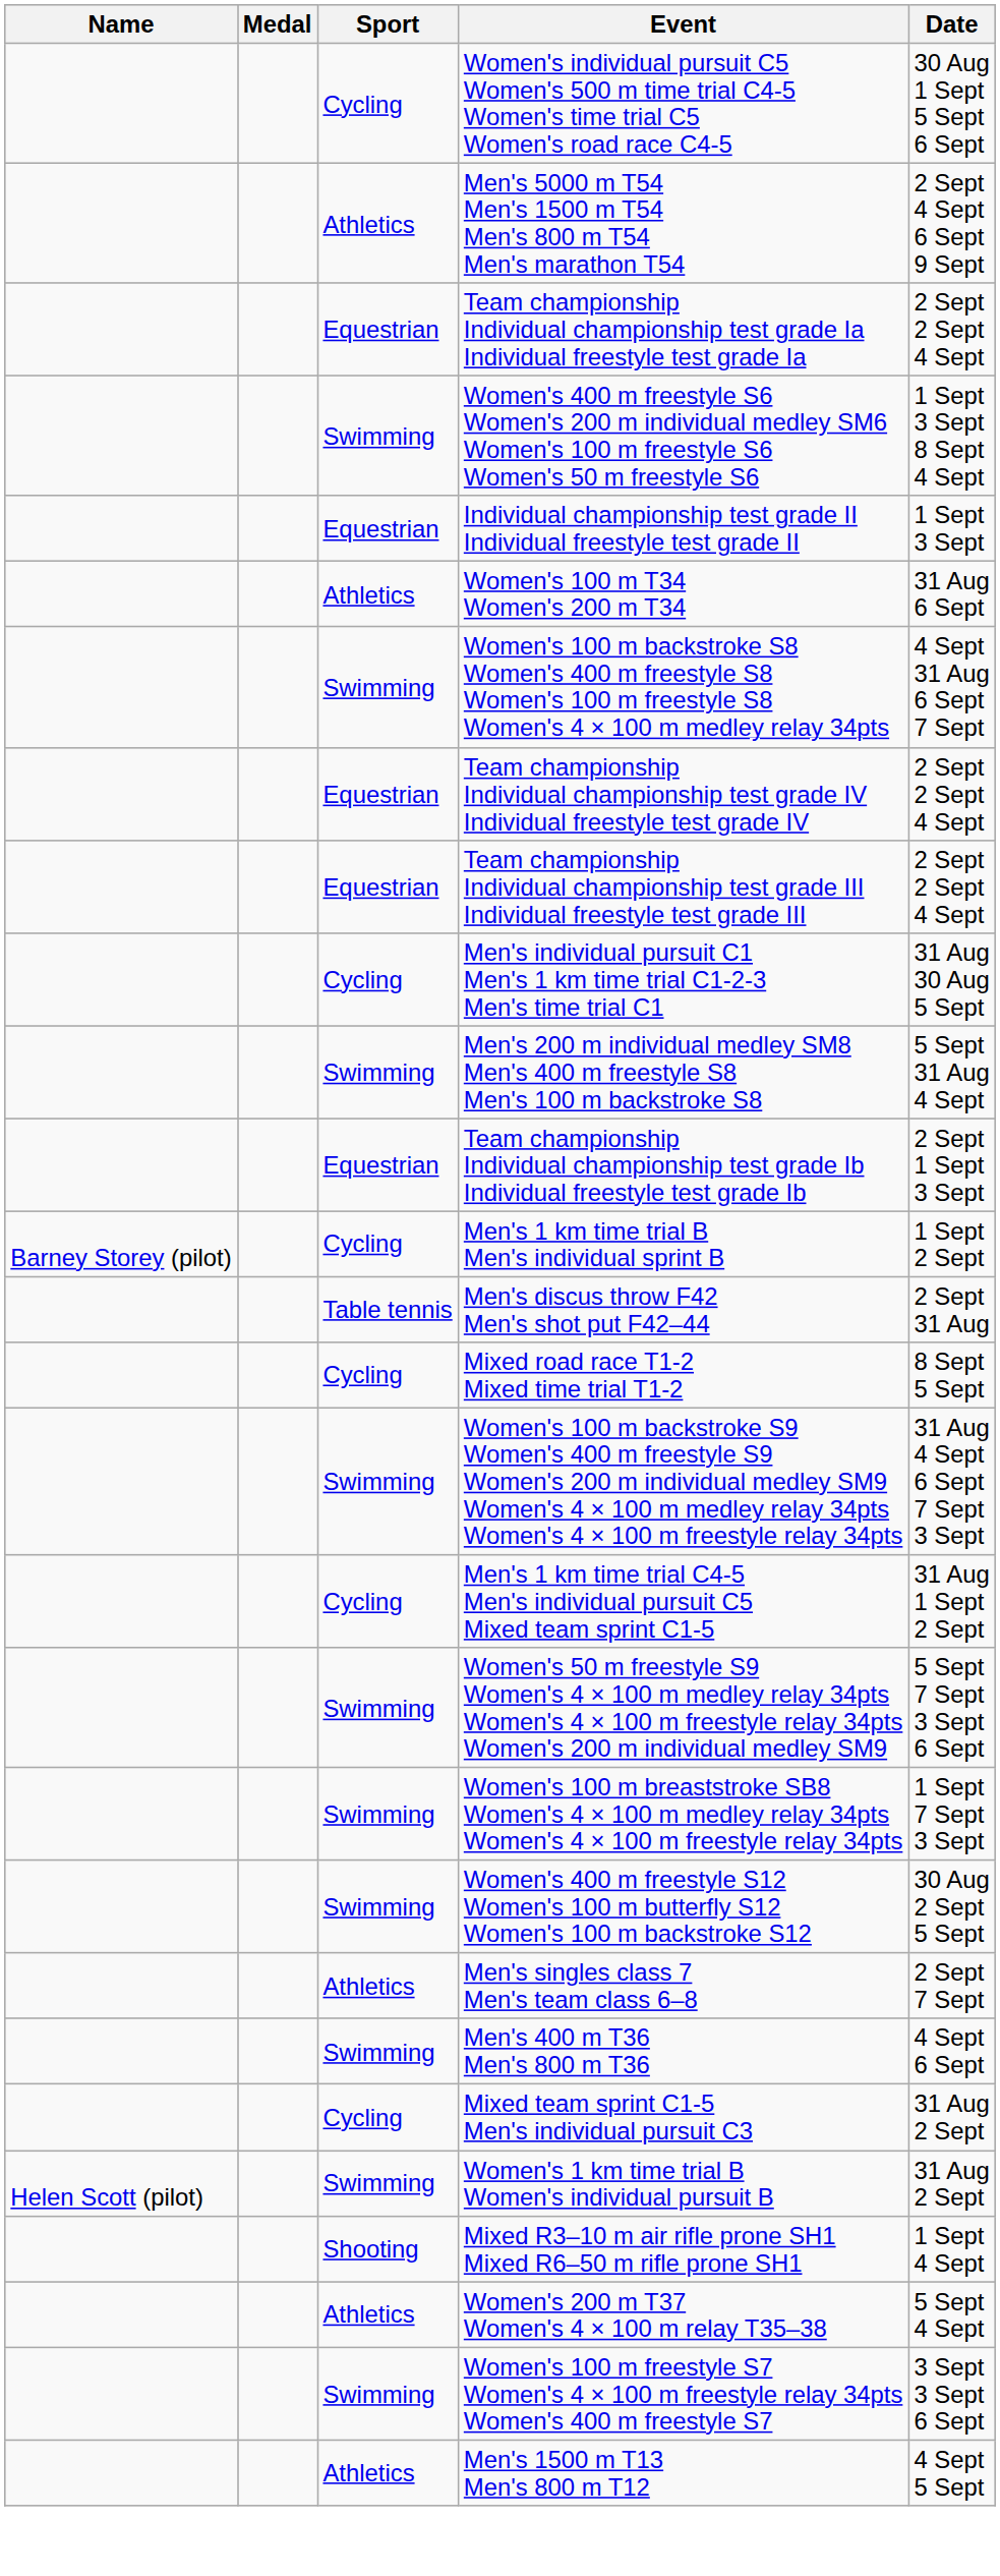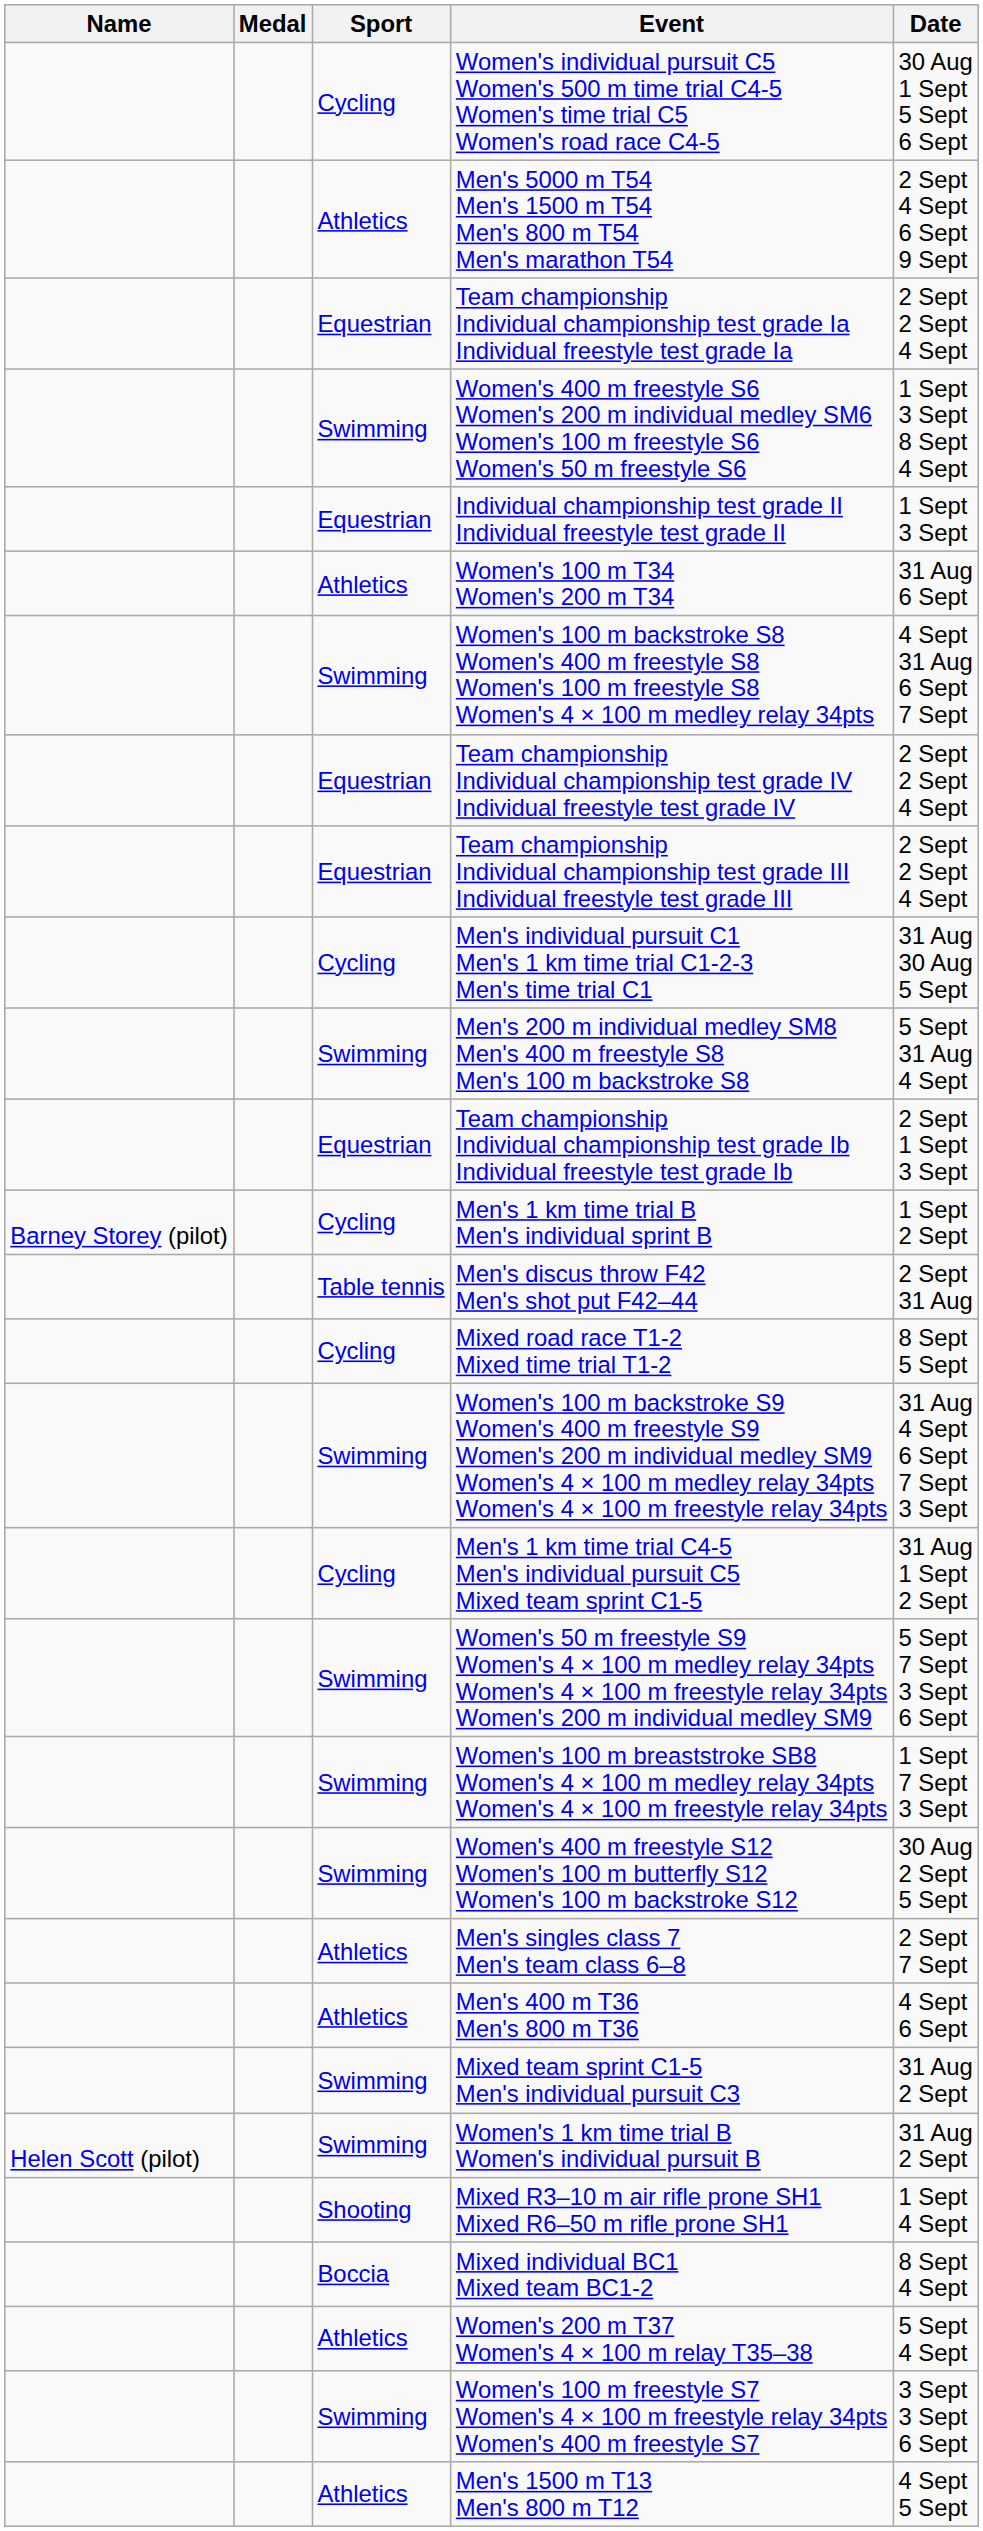 <table class="wikitable sortable" style="font-size:95%">
 <tr>
 <th>Name</th>
 <th>Medal</th>
 <th>Sport</th>
 <th>Event</th>
 <th>Date</th>
 </tr>
 <tr>
 <td></td>
 <td><br> <br> <br> <br></td>
 <td><a href='#'>Cycling</a></td>
 <td><a href='#'>Women's individual pursuit C5</a> <br> <a href='#'>Women's 500 m time trial C4-5</a><br><a href='#'>Women's time trial C5</a><br><a href='#'>Women's road race C4-5</a></td>
 <td>30 Aug<br>1 Sept<br>5 Sept<br>6 Sept</td>
 </tr>
 <tr>
 <td></td>
 <td> <br>   <br> <br> </td>
 <td><a href='#'>Athletics</a></td>
 <td><a href='#'>Men's 5000 m T54</a><br><a href='#'>Men's 1500 m T54</a><br><a href='#'>Men's 800 m T54</a><br><a href='#'>Men's marathon T54</a></td>
 <td>2 Sept<br>4 Sept<br>6 Sept<br>9 Sept</td>
 </tr>
 <tr>
 <td></td>
 <td> <br>  <br> </td>
 <td><a href='#'>Equestrian</a></td>
 <td><a href='#'>Team championship</a><br><a href='#'>Individual championship test grade Ia</a><br><a href='#'>Individual freestyle test grade Ia</a></td>
 <td>2 Sept<br>2 Sept<br>4 Sept</td>
 </tr>
 <tr>
 <td></td>
 <td> <br> <br>  <br> </td>
 <td><a href='#'>Swimming</a></td>
 <td><a href='#'>Women's 400 m freestyle S6</a><br><a href='#'>Women's 200 m individual medley SM6</a><br><a href='#'>Women's 100 m freestyle S6</a><br><a href='#'>Women's 50 m freestyle S6</a></td>
 <td>1 Sept<br>3 Sept<br>8 Sept<br>4 Sept</td>
 </tr>
 <tr>
 <td></td>
 <td> <br> </td>
 <td><a href='#'>Equestrian</a></td>
 <td><a href='#'>Individual championship test grade II</a><br><a href='#'>Individual freestyle test grade II</a></td>
 <td>1 Sept<br>3 Sept</td>
 </tr>
 <tr>
 <td></td>
 <td> <br> </td>
 <td><a href='#'>Athletics</a></td>
 <td><a href='#'>Women's 100 m T34</a><br><a href='#'>Women's 200 m T34</a></td>
 <td>31 Aug<br>6 Sept</td>
 </tr>
 <tr>
 <td></td>
 <td> <br> <br><br></td>
 <td><a href='#'>Swimming</a></td>
 <td><a href='#'>Women's 100 m backstroke S8</a><br><a href='#'>Women's 400 m freestyle S8</a><br><a href='#'>Women's 100 m freestyle S8</a><br><a href='#'>Women's 4 × 100 m medley relay 34pts</a></td>
 <td>4 Sept<br>31 Aug<br>6 Sept<br>7 Sept</td>
 </tr>
 <tr>
 <td></td>
 <td> <br> <br></td>
 <td><a href='#'>Equestrian</a></td>
 <td><a href='#'>Team championship</a><br><a href='#'>Individual championship test grade IV</a><br><a href='#'>Individual freestyle test grade IV</a></td>
 <td>2 Sept<br>2 Sept<br>4 Sept</td>
 </tr>
 <tr>
 <td></td>
 <td> <br> <br></td>
 <td><a href='#'>Equestrian</a></td>
 <td><a href='#'>Team championship</a><br><a href='#'>Individual championship test grade III</a><br><a href='#'>Individual freestyle test grade III</a></td>
 <td>2 Sept<br>2 Sept<br>4 Sept</td>
 </tr>
 <tr>
 <td></td>
 <td> <br>  <br></td>
 <td><a href='#'>Cycling</a></td>
 <td><a href='#'>Men's individual pursuit C1</a> <br> <a href='#'>Men's 1 km time trial C1-2-3</a><br> <a href='#'>Men's time trial C1</a></td>
 <td>31 Aug<br>30 Aug<br>5 Sept</td>
 </tr>
 <tr>
 <td></td>
 <td><br> <br> </td>
 <td><a href='#'>Swimming</a></td>
 <td><a href='#'>Men's 200 m individual medley SM8</a><br> <a href='#'>Men's 400 m freestyle S8</a> <br> <a href='#'>Men's 100 m backstroke S8</a></td>
 <td>5 Sept<br>31 Aug<br>4 Sept</td>
 </tr>
 <tr>
 <td></td>
 <td> <br>  <br> </td>
 <td><a href='#'>Equestrian</a></td>
 <td><a href='#'>Team championship</a><br><a href='#'>Individual championship test grade Ib</a> <br><a href='#'>Individual freestyle test grade Ib</a></td>
 <td>2 Sept<br>1 Sept<br>3 Sept</td>
 </tr>
 <tr>
 <td> <br> <a href='#'>Barney Storey</a> (pilot)</td>
 <td> <br> </td>
 <td><a href='#'>Cycling</a></td>
 <td><a href='#'>Men's 1 km time trial B</a><br><a href='#'>Men's individual sprint B</a></td>
 <td>1 Sept<br>2 Sept</td>
 </tr>
 <tr>
 <td></td>
 <td> <br> </td>
 <td><a href='#'>Table tennis</a></td>
 <td><a href='#'>Men's discus throw F42</a> <br> <a href='#'>Men's shot put F42–44</a></td>
 <td>2 Sept<br>31 Aug</td>
 </tr>
 <tr>
 <td></td>
 <td> <br> </td>
 <td><a href='#'>Cycling</a></td>
 <td><a href='#'>Mixed road race T1-2</a><br><a href='#'>Mixed time trial T1-2</a></td>
 <td>8 Sept<br>5 Sept</td>
 </tr>
 <tr>
 <td></td>
 <td> <br>  <br> <br> <br></td>
 <td><a href='#'>Swimming</a></td>
 <td><a href='#'>Women's 100 m backstroke S9</a> <br> <a href='#'>Women's 400 m freestyle S9</a> <br> <a href='#'>Women's 200 m individual medley SM9</a><br> <a href='#'>Women's 4 × 100 m medley relay 34pts</a> <br> <a href='#'>Women's 4 × 100 m freestyle relay 34pts</a></td>
 <td>31 Aug<br>4 Sept<br>6 Sept<br>7 Sept<br>3 Sept</td>
 </tr>
 <tr>
 <td></td>
 <td> <br> <br></td>
 <td><a href='#'>Cycling</a></td>
 <td><a href='#'>Men's 1 km time trial C4-5</a> <br> <a href='#'>Men's individual pursuit C5</a> <br><a href='#'>Mixed team sprint C1-5</a></td>
 <td>31 Aug<br>1 Sept<br>2 Sept</td>
 </tr>
 <tr>
 <td></td>
 <td> <br> <br> <br></td>
 <td><a href='#'>Swimming</a></td>
 <td><a href='#'>Women's 50 m freestyle S9</a> <br> <a href='#'>Women's 4 × 100 m medley relay 34pts</a><br><a href='#'>Women's 4 × 100 m freestyle relay 34pts</a><br><a href='#'>Women's 200 m individual medley SM9</a></td>
 <td>5 Sept<br>7 Sept<br>3 Sept<br>6 Sept</td>
 </tr>
 <tr>
 <td></td>
 <td> <br> <br></td>
 <td><a href='#'>Swimming</a></td>
 <td><a href='#'>Women's 100 m breaststroke SB8</a> <br> <a href='#'>Women's 4 × 100 m medley relay 34pts</a><br><a href='#'>Women's 4 × 100 m freestyle relay 34pts</a></td>
 <td>1 Sept<br>7 Sept<br>3 Sept</td>
 </tr>
 <tr>
 <td></td>
 <td> <br>  <br> </td>
 <td><a href='#'>Swimming</a></td>
 <td><a href='#'>Women's 400 m freestyle S12</a> <br> <a href='#'>Women's 100 m butterfly S12</a> <br><a href='#'>Women's 100 m backstroke S12</a></td>
 <td>30 Aug<br>2 Sept<br>5 Sept</td>
 </tr>
 <tr>
 <td></td>
 <td> <br> </td>
 <td><a href='#'>Athletics</a></td>
 <td><a href='#'>Men's singles class 7</a><br><a href='#'>Men's team class 6–8</a></td>
 <td>2 Sept<br>7 Sept</td>
 </tr>
 <tr>
 <td></td>
 <td> <br> </td>
-<td><a href='#'>Swimming</a></td>
+<td><a href='#'>Athletics</a></td>
 <td><a href='#'>Men's 400 m T36</a> <br> <a href='#'>Men's 800 m T36</a></td>
 <td>4 Sept<br>6 Sept</td>
 </tr>
 <tr>
 <td></td>
 <td> <br> </td>
-<td><a href='#'>Cycling</a></td>
+<td><a href='#'>Swimming</a></td>
 <td><a href='#'>Mixed team sprint C1-5</a><br><a href='#'>Men's individual pursuit C3</a></td>
 <td>31 Aug<br>2 Sept</td>
 </tr>
 <tr>
 <td><br><a href='#'>Helen Scott</a> (pilot)</td>
 <td> <br> </td>
 <td><a href='#'>Swimming</a></td>
 <td><a href='#'>Women's 1 km time trial B</a> <br> <a href='#'>Women's individual pursuit B</a></td>
 <td>31 Aug<br>2 Sept</td>
 </tr>
 <tr>
 <td></td>
 <td> <br> </td>
 <td><a href='#'>Shooting</a></td>
 <td><a href='#'>Mixed R3–10 m air rifle prone SH1</a><br><a href='#'>Mixed R6–50 m rifle prone SH1</a></td>
 <td>1 Sept<br>4 Sept</td>
+</tr>
+<tr>
+<td></td>
+<td> <br> </td>
+<td><a href='#'>Boccia</a></td>
+<td><a href='#'>Mixed individual BC1</a><br><a href='#'>Mixed team BC1-2</a></td>
+<td>8 Sept<br>4 Sept</td>
 </tr>
 <tr>
 <td></td>
 <td> <br> </td>
 <td><a href='#'>Athletics</a></td>
 <td><a href='#'>Women's 200 m T37</a> <br> <a href='#'>Women's 4 × 100 m relay T35–38</a></td>
 <td>5 Sept<br>4 Sept</td>
 </tr>
 <tr>
 <td></td>
 <td> <br>  <br> </td>
 <td><a href='#'>Swimming</a></td>
 <td><a href='#'>Women's 100 m freestyle S7</a> <br> <a href='#'>Women's 4 × 100 m freestyle relay 34pts</a> <br> <a href='#'>Women's 400 m freestyle S7</a></td>
 <td>3 Sept<br>3 Sept <br>6 Sept</td>
 </tr>
 <tr>
 <td></td>
 <td> <br> </td>
 <td><a href='#'>Athletics</a></td>
 <td><a href='#'>Men's 1500 m T13</a><br><a href='#'>Men's 800 m T12</a></td>
 <td>4 Sept<br>5 Sept</td>
 </tr>
 </table>
